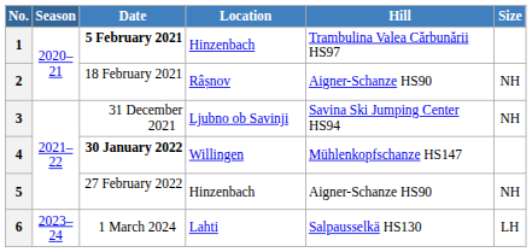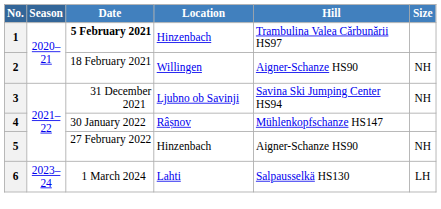 <table class="wikitable sortable" style="font-size:86%; line-height:15px; text-align:left; border:grey solid 1px; border-collapse:collapse; background:#ffffff;">
 <tr style="background:#efefef;">
 <th style="background-color:#369; color:white; width:10px;">No.</th>
 <th style="background-color:#369; color:white;  width:30px;">Season</th>
 <th style="background-color:#4180be; color:white; width:100px;">Date</th>
 <th style="background-color:#4180be; color:white; width:113px;">Location</th>
 <th style="background-color:#4180be; color:white; width:182px;">Hill</th>
 <th style="background-color:#4180be; color:white; width:25px;">Size</th>
 </tr>
 <tr>
 <th scope=row style="text-align:center;">1</th>
 <td align=center rowspan=2><a href='#'>2020–21</a></td>
 <td align=right><strong>5 February 2021  </strong></td>
 <td> <a href='#'>Hinzenbach</a></td>
 <td><a href='#'>Trambulina Valea Cărbunării</a> HS97</td>
 <td align=center></td>
 </tr>
 <tr>
 <th scope=row style="text-align:center;">2</th>
 <td align=right>18 February 2021  </td>
-<td> <a href='#'>Râșnov</a></td>
+<td> <a href='#'>Willingen</a></td>
 <td><a href='#'>Aigner-Schanze</a> HS90</td>
 <td align=center>NH</td>
 </tr>
 <tr>
 <th scope=row style="text-align:center;">3</th>
 <td align=center rowspan=3><a href='#'>2021–22</a></td>
 <td align=right>31 December 2021  </td>
 <td> <a href='#'>Ljubno ob Savinji</a></td>
 <td><a href='#'>Savina Ski Jumping Center</a> HS94</td>
 <td align=center>NH</td>
 </tr>
 <tr>
 <th scope=row style="text-align:center;">4</th>
-<td align=right><strong>30 January 2022  </strong></td>
-<td> <a href='#'>Willingen</a></td>
+<td align=right>30 January 2022  </td>
+<td> <a href='#'>Râșnov</a></td>
 <td><a href='#'>Mühlenkopfschanze</a> HS147</td>
 <td align=center></td>
 </tr>
 <tr>
 <th scope=row style="text-align:center;">5</th>
 <td align=right>27 February 2022  </td>
 <td> Hinzenbach</td>
 <td>Aigner-Schanze HS90</td>
 <td align=center>NH</td>
 </tr>
 <tr>
 <th scope=row style="text-align:center;">6</th>
 <td align=center><a href='#'>2023–24</a></td>
 <td align=right>1 March 2024  </td>
 <td> <a href='#'>Lahti</a></td>
 <td><a href='#'>Salpausselkä</a> HS130</td>
 <td align=center>LH</td>
 </tr>
 </table>
